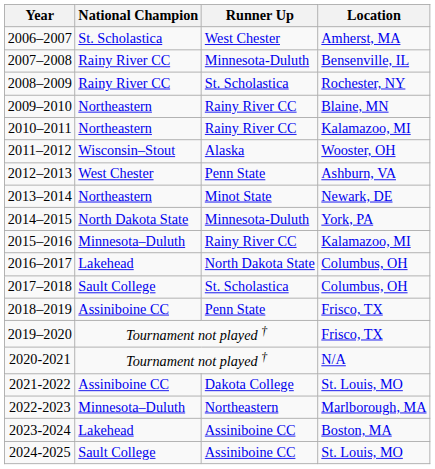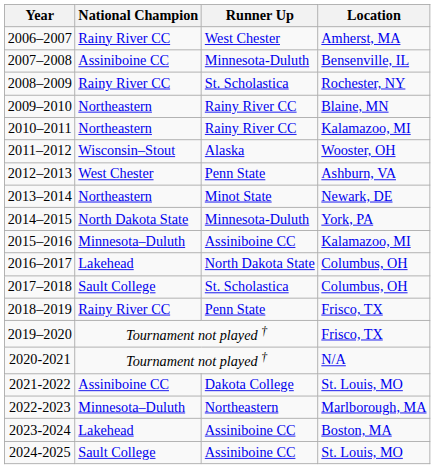 <table class="wikitable">
 <tr>
 <th>Year</th>
 <th>National Champion</th>
 <th>Runner Up</th>
 <th>Location</th>
 </tr>
 <tr>
 <td align=center>2006–2007</td>
-<td><a href='#'>St. Scholastica</a></td>
+<td><a href='#'>Rainy River CC</a></td>
 <td><a href='#'>West Chester</a></td>
 <td><a href='#'>Amherst, MA</a></td>
 </tr>
 <tr>
 <td align=center>2007–2008</td>
-<td><a href='#'>Rainy River CC</a></td>
+<td><a href='#'>Assiniboine CC</a></td>
 <td><a href='#'>Minnesota-Duluth</a></td>
 <td><a href='#'>Bensenville, IL</a></td>
 </tr>
 <tr>
 <td align=center>2008–2009</td>
 <td><a href='#'>Rainy River CC</a></td>
 <td><a href='#'>St. Scholastica</a></td>
 <td><a href='#'>Rochester, NY</a></td>
 </tr>
 <tr>
 <td align=center>2009–2010</td>
 <td><a href='#'>Northeastern</a></td>
 <td><a href='#'>Rainy River CC</a></td>
 <td><a href='#'>Blaine, MN</a></td>
 </tr>
 <tr>
 <td align=center>2010–2011</td>
 <td><a href='#'>Northeastern</a></td>
 <td><a href='#'>Rainy River CC</a></td>
 <td><a href='#'>Kalamazoo, MI</a></td>
 </tr>
 <tr>
 <td align=center>2011–2012</td>
 <td><a href='#'>Wisconsin–Stout</a></td>
 <td><a href='#'>Alaska</a></td>
 <td><a href='#'>Wooster, OH</a></td>
 </tr>
 <tr>
 <td align=center>2012–2013</td>
 <td><a href='#'>West Chester</a></td>
 <td><a href='#'>Penn State</a></td>
 <td><a href='#'>Ashburn, VA</a></td>
 </tr>
 <tr>
 <td align=center>2013–2014</td>
 <td><a href='#'>Northeastern</a></td>
 <td><a href='#'>Minot State</a></td>
 <td><a href='#'>Newark, DE</a></td>
 </tr>
 <tr>
 <td align=center>2014–2015</td>
 <td><a href='#'>North Dakota State</a></td>
 <td><a href='#'>Minnesota-Duluth</a></td>
 <td><a href='#'>York, PA</a></td>
 </tr>
 <tr>
 <td align=center>2015–2016</td>
 <td><a href='#'>Minnesota–Duluth</a></td>
-<td><a href='#'>Rainy River CC</a></td>
+<td><a href='#'>Assiniboine CC</a></td>
 <td><a href='#'>Kalamazoo, MI</a></td>
 </tr>
 <tr>
 <td align=center>2016–2017</td>
 <td><a href='#'>Lakehead</a></td>
 <td><a href='#'>North Dakota State</a></td>
 <td><a href='#'>Columbus, OH</a></td>
 </tr>
 <tr>
 <td align=center>2017–2018</td>
 <td><a href='#'>Sault College</a></td>
 <td><a href='#'>St. Scholastica</a></td>
 <td><a href='#'>Columbus, OH</a></td>
 </tr>
 <tr>
 <td align=center>2018–2019</td>
-<td><a href='#'>Assiniboine CC</a></td>
+<td><a href='#'>Rainy River CC</a></td>
 <td><a href='#'>Penn State</a></td>
 <td><a href='#'>Frisco, TX</a></td>
 </tr>
 <tr>
 <td align=center>2019–2020</td>
 <td colspan="2" align=center><em>Tournament not played <sup>†</sup></em></td>
 <td><a href='#'>Frisco, TX</a></td>
 </tr>
 <tr>
 <td align=center>2020-2021</td>
 <td colspan="2" align=center><em>Tournament not played <sup>†</sup></em></td>
 <td><a href='#'>N/A</a></td>
 </tr>
 <tr>
 <td align=center>2021-2022</td>
 <td><a href='#'>Assiniboine CC</a></td>
 <td><a href='#'>Dakota College</a></td>
 <td><a href='#'>St. Louis, MO</a></td>
 </tr>
 <tr>
 <td align=center>2022-2023</td>
 <td><a href='#'>Minnesota–Duluth</a></td>
 <td><a href='#'>Northeastern</a></td>
 <td><a href='#'>Marlborough, MA</a></td>
 </tr>
 <tr>
 <td align=center>2023-2024</td>
 <td><a href='#'>Lakehead</a></td>
 <td><a href='#'>Assiniboine CC</a></td>
 <td><a href='#'>Boston, MA</a></td>
 </tr>
 <tr>
 <td align=center>2024-2025</td>
 <td><a href='#'>Sault College</a></td>
 <td><a href='#'>Assiniboine CC</a></td>
 <td><a href='#'>St. Louis, MO</a></td>
 </tr>
 </table>
